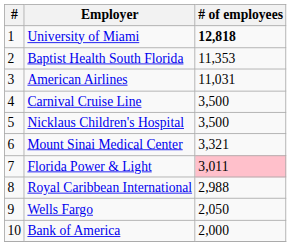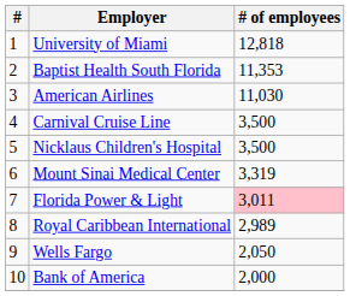 <table class="wikitable">
 <tr>
 <th>#</th>
 <th>Employer</th>
 <th># of employees</th>
 </tr>
 <tr>
 <td>1</td>
 <td><a href='#'>University of Miami</a></td>
-<td><strong>12,818</strong></td>
+<td>12,818</td>
 </tr>
 <tr>
 <td>2</td>
 <td><a href='#'>Baptist Health South Florida</a></td>
 <td>11,353</td>
 </tr>
 <tr>
 <td>3</td>
 <td><a href='#'>American Airlines</a></td>
-<td>11,031</td>
+<td>11,030</td>
 </tr>
 <tr>
 <td>4</td>
 <td><a href='#'>Carnival Cruise Line</a></td>
 <td>3,500</td>
 </tr>
 <tr>
 <td>5</td>
 <td><a href='#'>Nicklaus Children's Hospital</a></td>
 <td>3,500</td>
 </tr>
 <tr>
 <td>6</td>
 <td><a href='#'>Mount Sinai Medical Center</a></td>
-<td>3,321</td>
+<td>3,319</td>
 </tr>
 <tr>
 <td>7</td>
 <td><a href='#'>Florida Power & Light</a></td>
 <td style="background: pink;">3,011</td>
 </tr>
 <tr>
 <td>8</td>
 <td><a href='#'>Royal Caribbean International</a></td>
-<td>2,988</td>
+<td>2,989</td>
 </tr>
 <tr>
 <td>9</td>
 <td><a href='#'>Wells Fargo</a></td>
 <td>2,050</td>
 </tr>
 <tr>
 <td>10</td>
 <td><a href='#'>Bank of America</a></td>
 <td>2,000</td>
 </tr>
 <tr>
 </tr>
 </table>
